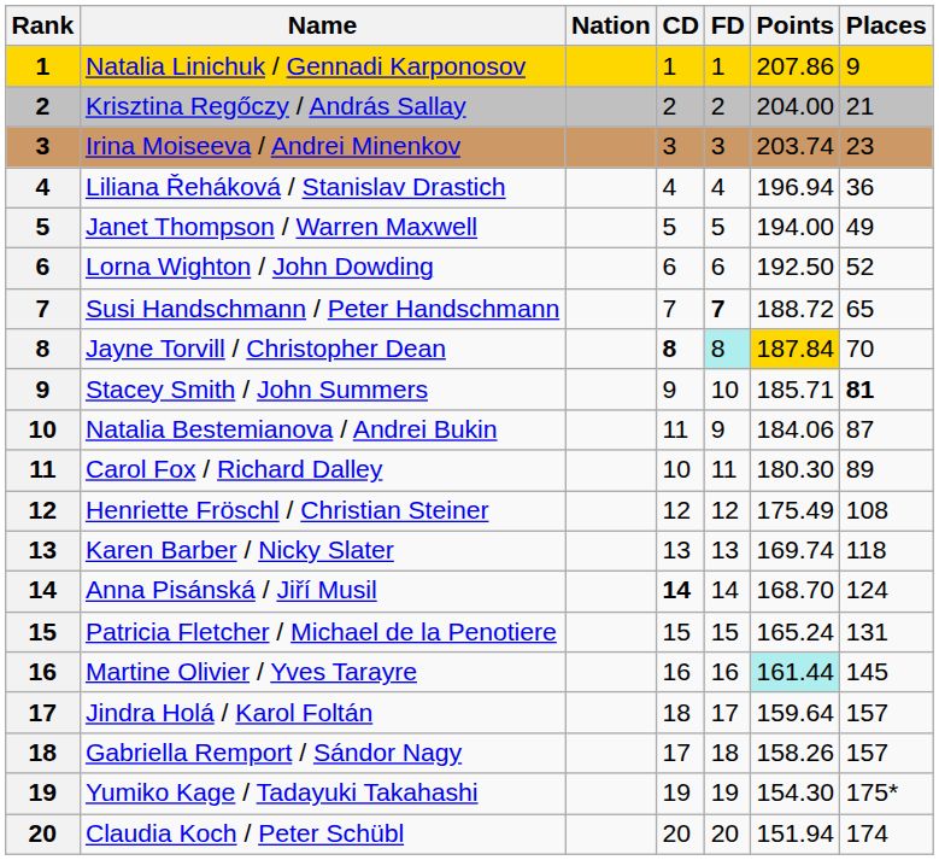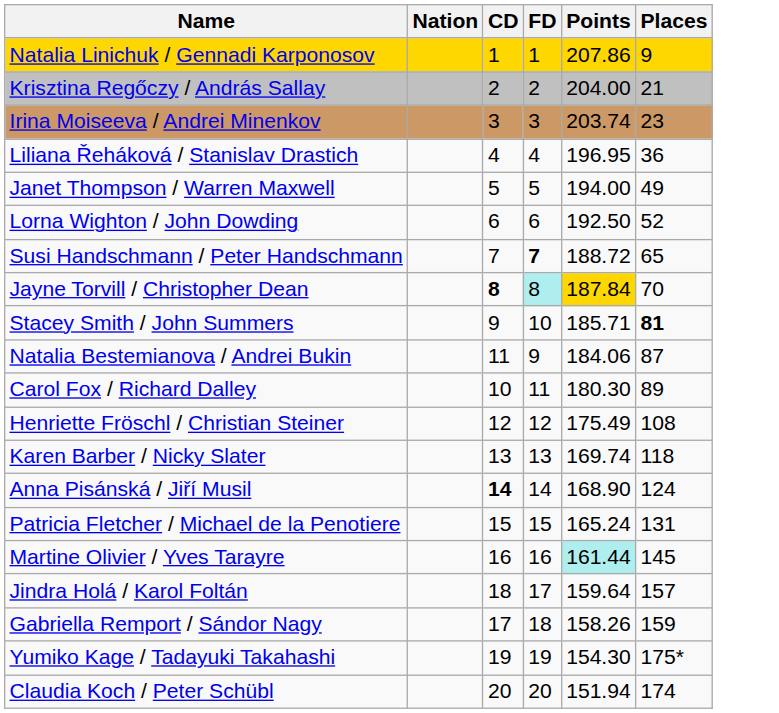 <table class="wikitable">
 <tr>
-<th>Rank</th>
 <th>Name</th>
 <th>Nation</th>
 <th>CD</th>
 <th>FD</th>
 <th>Points</th>
 <th>Places</th>
 </tr>
 <tr bgcolor=gold>
-<td align=center><strong>1</strong></td>
 <td><a href='#'>Natalia Linichuk</a> / <a href='#'>Gennadi Karponosov</a></td>
 <td></td>
 <td>1</td>
 <td>1</td>
 <td>207.86</td>
 <td>9</td>
 </tr>
 <tr bgcolor=silver>
-<td align=center><strong>2</strong></td>
 <td><a href='#'>Krisztina Regőczy</a> / <a href='#'>András Sallay</a></td>
 <td></td>
 <td>2</td>
 <td>2</td>
 <td>204.00</td>
 <td>21</td>
 </tr>
 <tr bgcolor=cc9966>
-<td align=center><strong>3</strong></td>
 <td><a href='#'>Irina Moiseeva</a> / <a href='#'>Andrei Minenkov</a></td>
 <td></td>
 <td>3</td>
 <td>3</td>
 <td>203.74</td>
 <td>23</td>
 </tr>
 <tr>
-<th>4</th>
 <td><a href='#'>Liliana Řeháková</a> / <a href='#'>Stanislav Drastich</a></td>
 <td></td>
 <td>4</td>
 <td>4</td>
-<td>196.94</td>
+<td>196.95</td>
 <td>36</td>
 </tr>
 <tr>
-<th>5</th>
 <td><a href='#'>Janet Thompson</a> / <a href='#'>Warren Maxwell</a></td>
 <td></td>
 <td>5</td>
 <td>5</td>
 <td>194.00</td>
 <td>49</td>
 </tr>
 <tr>
-<th>6</th>
 <td><a href='#'>Lorna Wighton</a> / <a href='#'>John Dowding</a></td>
 <td></td>
 <td>6</td>
 <td>6</td>
 <td>192.50</td>
 <td>52</td>
 </tr>
 <tr>
-<th>7</th>
 <td><a href='#'>Susi Handschmann</a> / <a href='#'>Peter Handschmann</a></td>
 <td></td>
 <td>7</td>
 <td><strong>7</strong></td>
 <td>188.72</td>
 <td>65</td>
 </tr>
 <tr>
-<th>8</th>
 <td><a href='#'>Jayne Torvill</a> / <a href='#'>Christopher Dean</a></td>
 <td></td>
 <td><strong>8</strong></td>
 <td style="background: paleturquoise;">8</td>
 <td style="background: gold;">187.84</td>
 <td>70</td>
 </tr>
 <tr>
-<th>9</th>
 <td><a href='#'>Stacey Smith</a> / <a href='#'>John Summers</a></td>
 <td></td>
 <td>9</td>
 <td>10</td>
 <td>185.71</td>
 <td><strong>81</strong></td>
 </tr>
 <tr>
-<th>10</th>
 <td><a href='#'>Natalia Bestemianova</a> / <a href='#'>Andrei Bukin</a></td>
 <td></td>
 <td>11</td>
 <td>9</td>
 <td>184.06</td>
 <td>87</td>
 </tr>
 <tr>
-<th>11</th>
 <td><a href='#'>Carol Fox</a> / <a href='#'>Richard Dalley</a></td>
 <td></td>
 <td>10</td>
 <td>11</td>
 <td>180.30</td>
 <td>89</td>
 </tr>
 <tr>
-<th>12</th>
 <td><a href='#'>Henriette Fröschl</a> / <a href='#'>Christian Steiner</a></td>
 <td></td>
 <td>12</td>
 <td>12</td>
 <td>175.49</td>
 <td>108</td>
 </tr>
 <tr>
-<th>13</th>
 <td><a href='#'>Karen Barber</a> / <a href='#'>Nicky Slater</a></td>
 <td></td>
 <td>13</td>
 <td>13</td>
 <td>169.74</td>
 <td>118</td>
 </tr>
 <tr>
-<th>14</th>
 <td><a href='#'>Anna Pisánská</a> / <a href='#'>Jiří Musil</a></td>
 <td></td>
 <td><strong>14</strong></td>
 <td>14</td>
-<td>168.70</td>
+<td>168.90</td>
 <td>124</td>
 </tr>
 <tr>
-<th>15</th>
 <td><a href='#'>Patricia Fletcher</a> / <a href='#'>Michael de la Penotiere</a></td>
 <td></td>
 <td>15</td>
 <td>15</td>
 <td>165.24</td>
 <td>131</td>
 </tr>
 <tr>
-<th>16</th>
 <td><a href='#'>Martine Olivier</a> / <a href='#'>Yves Tarayre</a></td>
 <td></td>
 <td>16</td>
 <td>16</td>
 <td style="background: paleturquoise;">161.44</td>
 <td>145</td>
 </tr>
 <tr>
-<th>17</th>
 <td><a href='#'>Jindra Holá</a> / <a href='#'>Karol Foltán</a></td>
 <td></td>
 <td>18</td>
 <td>17</td>
 <td>159.64</td>
 <td>157</td>
 </tr>
 <tr>
-<th>18</th>
 <td><a href='#'>Gabriella Remport</a> / <a href='#'>Sándor Nagy</a></td>
 <td></td>
 <td>17</td>
 <td>18</td>
 <td>158.26</td>
-<td>157</td>
+<td>159</td>
 </tr>
 <tr>
-<th>19</th>
 <td><a href='#'>Yumiko Kage</a> / <a href='#'>Tadayuki Takahashi</a></td>
 <td></td>
 <td>19</td>
 <td>19</td>
 <td>154.30</td>
 <td>175*</td>
 </tr>
 <tr>
-<th>20</th>
 <td><a href='#'>Claudia Koch</a> / <a href='#'>Peter Schübl</a></td>
 <td></td>
 <td>20</td>
 <td>20</td>
 <td>151.94</td>
 <td>174</td>
 </tr>
 </table>
